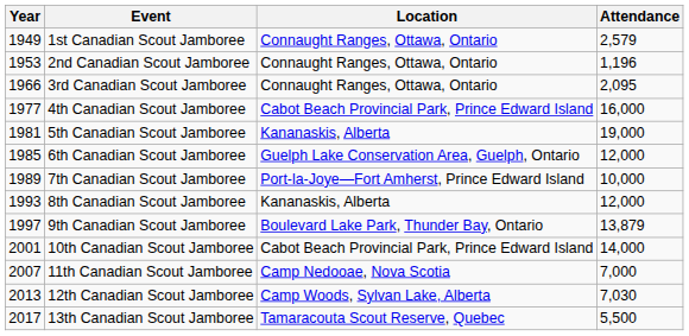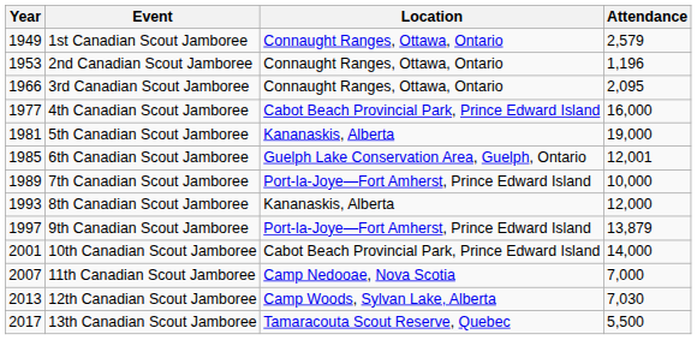 <table class="wikitable sortable">
 <tr>
 <th>Year</th>
 <th>Event</th>
 <th>Location</th>
 <th>Attendance</th>
 </tr>
 <tr>
 <td>1949</td>
 <td>1st Canadian Scout Jamboree</td>
 <td><a href='#'>Connaught Ranges</a>, <a href='#'>Ottawa</a>, <a href='#'>Ontario</a></td>
 <td>2,579</td>
 </tr>
 <tr>
 <td>1953</td>
 <td>2nd Canadian Scout Jamboree</td>
 <td>Connaught Ranges, Ottawa, Ontario</td>
 <td>1,196</td>
 </tr>
 <tr>
 <td>1966</td>
 <td>3rd Canadian Scout Jamboree</td>
 <td>Connaught Ranges, Ottawa, Ontario</td>
 <td>2,095</td>
 </tr>
 <tr>
 <td>1977</td>
 <td>4th Canadian Scout Jamboree</td>
 <td><a href='#'>Cabot Beach Provincial Park</a>, <a href='#'>Prince Edward Island</a></td>
 <td>16,000</td>
 </tr>
 <tr>
 <td>1981</td>
 <td>5th Canadian Scout Jamboree</td>
 <td><a href='#'>Kananaskis</a>, <a href='#'>Alberta</a></td>
 <td>19,000</td>
 </tr>
 <tr>
 <td>1985</td>
 <td>6th Canadian Scout Jamboree</td>
 <td><a href='#'>Guelph Lake Conservation Area</a>, <a href='#'>Guelph</a>, Ontario</td>
-<td>12,000</td>
+<td>12,001</td>
 </tr>
 <tr>
 <td>1989</td>
 <td>7th Canadian Scout Jamboree</td>
 <td><a href='#'>Port-la-Joye—Fort Amherst</a>, Prince Edward Island</td>
 <td>10,000</td>
 </tr>
 <tr>
 <td>1993</td>
 <td>8th Canadian Scout Jamboree</td>
 <td>Kananaskis, Alberta</td>
 <td>12,000</td>
 </tr>
 <tr>
 <td>1997</td>
 <td>9th Canadian Scout Jamboree</td>
-<td><a href='#'>Boulevard Lake Park</a>, <a href='#'>Thunder Bay</a>, Ontario</td>
+<td><a href='#'>Port-la-Joye—Fort Amherst</a>, Prince Edward Island</td>
 <td>13,879</td>
 </tr>
 <tr>
 <td>2001</td>
 <td>10th Canadian Scout Jamboree</td>
 <td>Cabot Beach Provincial Park, Prince Edward Island</td>
 <td>14,000</td>
 </tr>
 <tr>
 <td>2007</td>
 <td>11th Canadian Scout Jamboree</td>
 <td><a href='#'>Camp Nedooae</a>, <a href='#'>Nova Scotia</a></td>
 <td>7,000</td>
 </tr>
 <tr>
 <td>2013</td>
 <td>12th Canadian Scout Jamboree</td>
 <td><a href='#'>Camp Woods</a>, <a href='#'>Sylvan Lake, Alberta</a></td>
 <td>7,030</td>
 </tr>
 <tr>
 <td>2017</td>
 <td>13th Canadian Scout Jamboree</td>
 <td><a href='#'>Tamaracouta Scout Reserve</a>, <a href='#'>Quebec</a></td>
 <td>5,500</td>
 </tr>
 </table>
